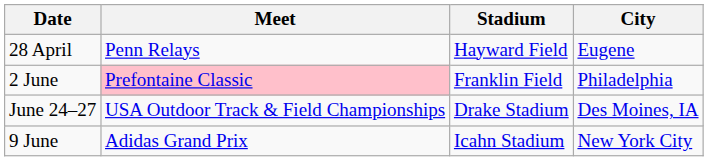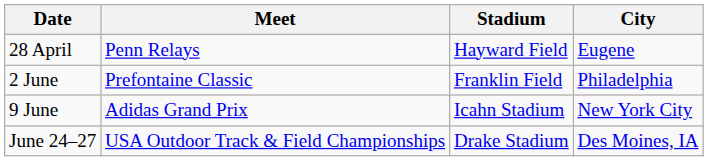 <table class="wikitable">
 <tr>
 <th>Date</th>
 <th>Meet</th>
 <th>Stadium</th>
 <th>City</th>
 </tr>
 <tr>
 <td>28 April</td>
 <td><a href='#'>Penn Relays</a></td>
 <td><a href='#'>Hayward Field</a></td>
 <td><a href='#'>Eugene</a></td>
 </tr>
 <tr>
 <td>2 June</td>
-<td style="background: pink;"><a href='#'>Prefontaine Classic</a></td>
+<td><a href='#'>Prefontaine Classic</a></td>
 <td><a href='#'>Franklin Field</a></td>
 <td><a href='#'>Philadelphia</a></td>
+</tr>
+<tr>
+<td>9 June</td>
+<td><a href='#'>Adidas Grand Prix</a></td>
+<td><a href='#'>Icahn Stadium</a></td>
+<td><a href='#'>New York City</a></td>
 </tr>
 <tr>
 <td>June 24–27</td>
 <td><a href='#'>USA Outdoor Track & Field Championships</a></td>
 <td><a href='#'>Drake Stadium</a></td>
 <td><a href='#'>Des Moines, IA</a></td>
 </tr>
-<tr>
-<td>9 June</td>
-<td><a href='#'>Adidas Grand Prix</a></td>
-<td><a href='#'>Icahn Stadium</a></td>
-<td><a href='#'>New York City</a></td>
-</tr>
 </table>
